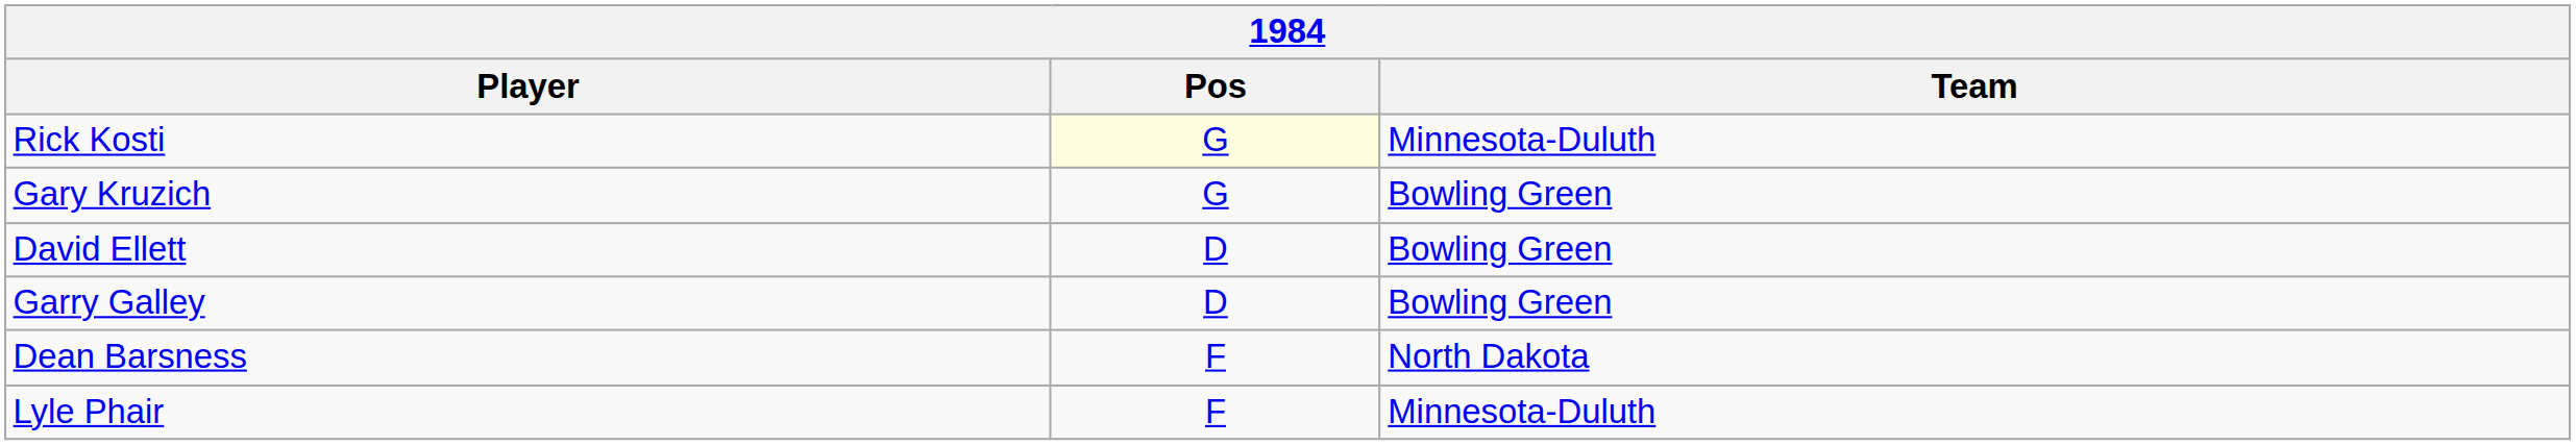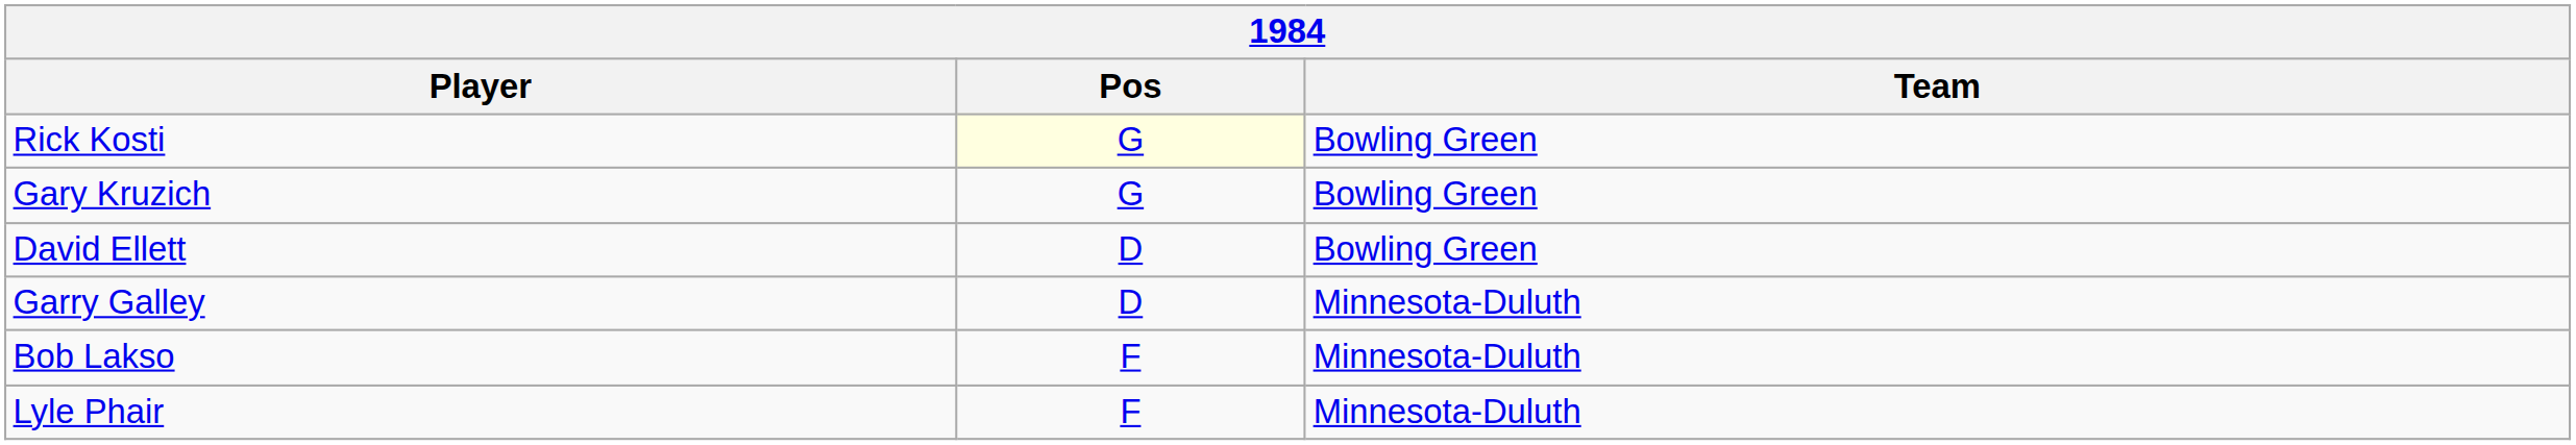 <table class="wikitable" width=95%>
 <tr>
 <th colspan=3><a href='#'>1984</a></th>
 </tr>
 <tr>
 <th>Player</th>
 <th>Pos</th>
 <th>Team</th>
 </tr>
 <tr>
 <td><a href='#'>Rick Kosti</a></td>
 <td style="background: lightyellow; text-align:center;"><a href='#'>G</a></td>
-<td><a href='#'>Minnesota-Duluth</a></td>
+<td><a href='#'>Bowling Green</a></td>
 </tr>
 <tr>
 <td><a href='#'>Gary Kruzich</a></td>
 <td style="text-align:center;"><a href='#'>G</a></td>
 <td><a href='#'>Bowling Green</a></td>
 </tr>
 <tr>
 <td><a href='#'>David Ellett</a></td>
 <td style="text-align:center;"><a href='#'>D</a></td>
 <td><a href='#'>Bowling Green</a></td>
 </tr>
 <tr>
 <td><a href='#'>Garry Galley</a></td>
 <td style="text-align:center;"><a href='#'>D</a></td>
-<td><a href='#'>Bowling Green</a></td>
+<td><a href='#'>Minnesota-Duluth</a></td>
 </tr>
 <tr>
-<td><a href='#'>Dean Barsness</a></td>
+<td><a href='#'>Bob Lakso</a></td>
 <td style="text-align:center;"><a href='#'>F</a></td>
-<td><a href='#'>North Dakota</a></td>
+<td><a href='#'>Minnesota-Duluth</a></td>
 </tr>
 <tr>
 <td><a href='#'>Lyle Phair</a></td>
 <td style="text-align:center;"><a href='#'>F</a></td>
 <td><a href='#'>Minnesota-Duluth</a></td>
 </tr>
 </table>
